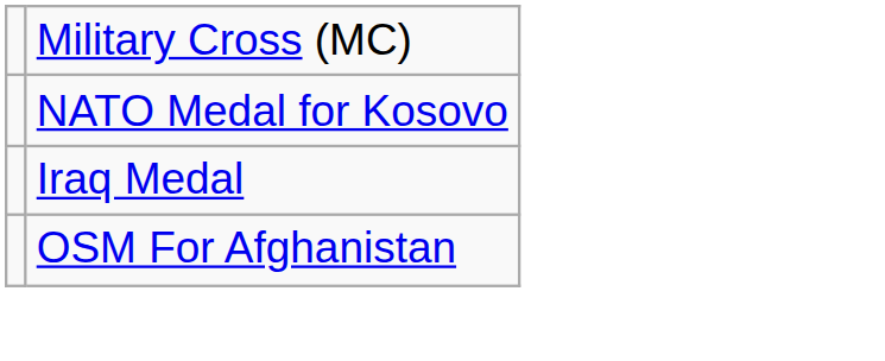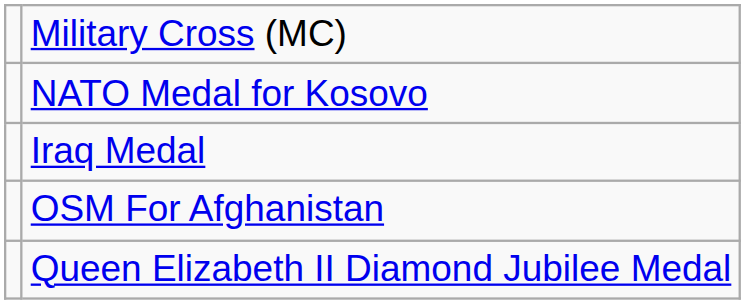 <table class="wikitable">
 <tr>
 <td></td>
 <td><a href='#'>Military Cross</a> (MC)</td>
 </tr>
 <tr>
 <td></td>
 <td><a href='#'>NATO Medal for Kosovo</a></td>
 </tr>
 <tr>
 <td></td>
 <td><a href='#'>Iraq Medal</a></td>
 </tr>
 <tr>
 <td></td>
 <td><a href='#'>OSM For Afghanistan</a></td>
 </tr>
+<tr>
+<td></td>
+<td><a href='#'>Queen Elizabeth II Diamond Jubilee Medal</a></td>
+</tr>
 </table>
